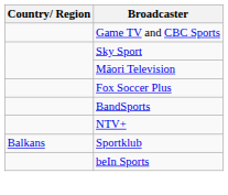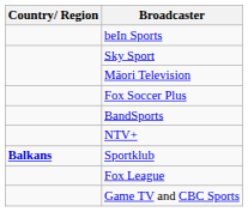 <table class="wikitable sortable">
 <tr>
 <th>Country/ Region</th>
 <th>Broadcaster</th>
 </tr>
 <tr>
 <td></td>
-<td><a href='#'>Game TV</a> and <a href='#'>CBC Sports</a></td>
+<td><a href='#'>beIn Sports</a></td>
 </tr>
 <tr>
 <td rowspan=2></td>
 <td><a href='#'>Sky Sport</a></td>
 </tr>
 <tr>
 <td><a href='#'>Māori Television</a></td>
 </tr>
 <tr>
 <td></td>
 <td><a href='#'>Fox Soccer Plus</a></td>
 </tr>
 <tr>
 <td></td>
 <td><a href='#'>BandSports</a></td>
 </tr>
 <tr>
 <td></td>
 <td><a href='#'>NTV+</a></td>
 </tr>
 <tr>
-<td><a href='#'>Balkans</a></td>
+<td><strong><a href='#'>Balkans</a></strong></td>
 <td><a href='#'>Sportklub</a></td>
 </tr>
 <tr>
 <td></td>
-<td><a href='#'>beIn Sports</a></td>
+<td><a href='#'>Fox League</a></td>
+</tr>
+<tr>
+<td></td>
+<td><a href='#'>Game TV</a> and <a href='#'>CBC Sports</a></td>
 </tr>
 </table>
